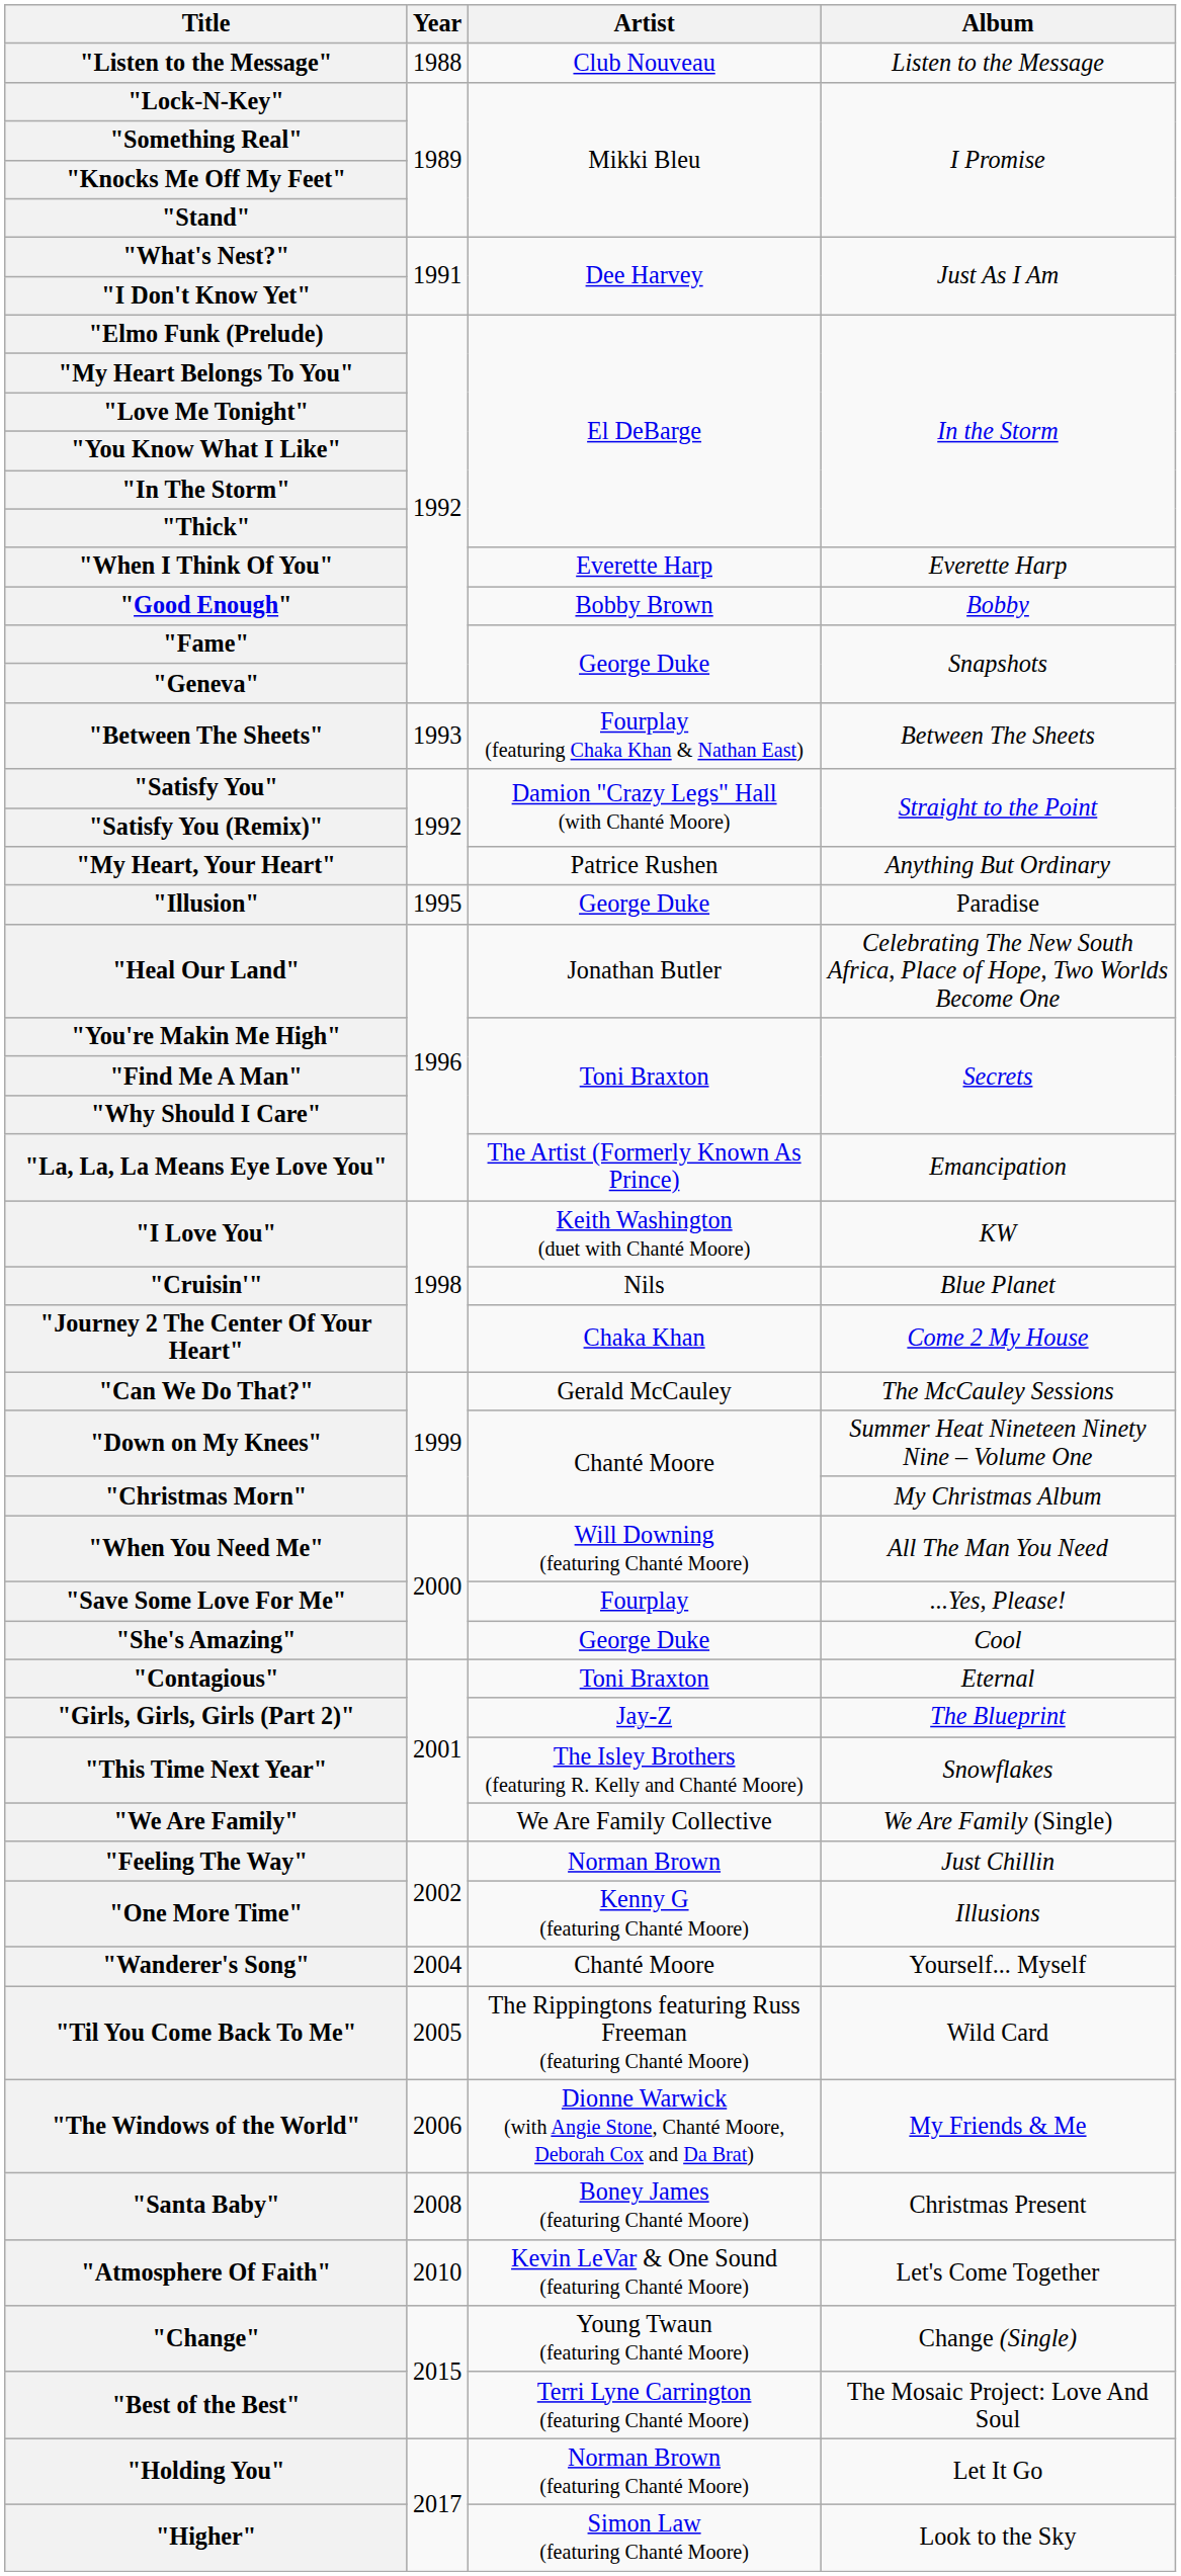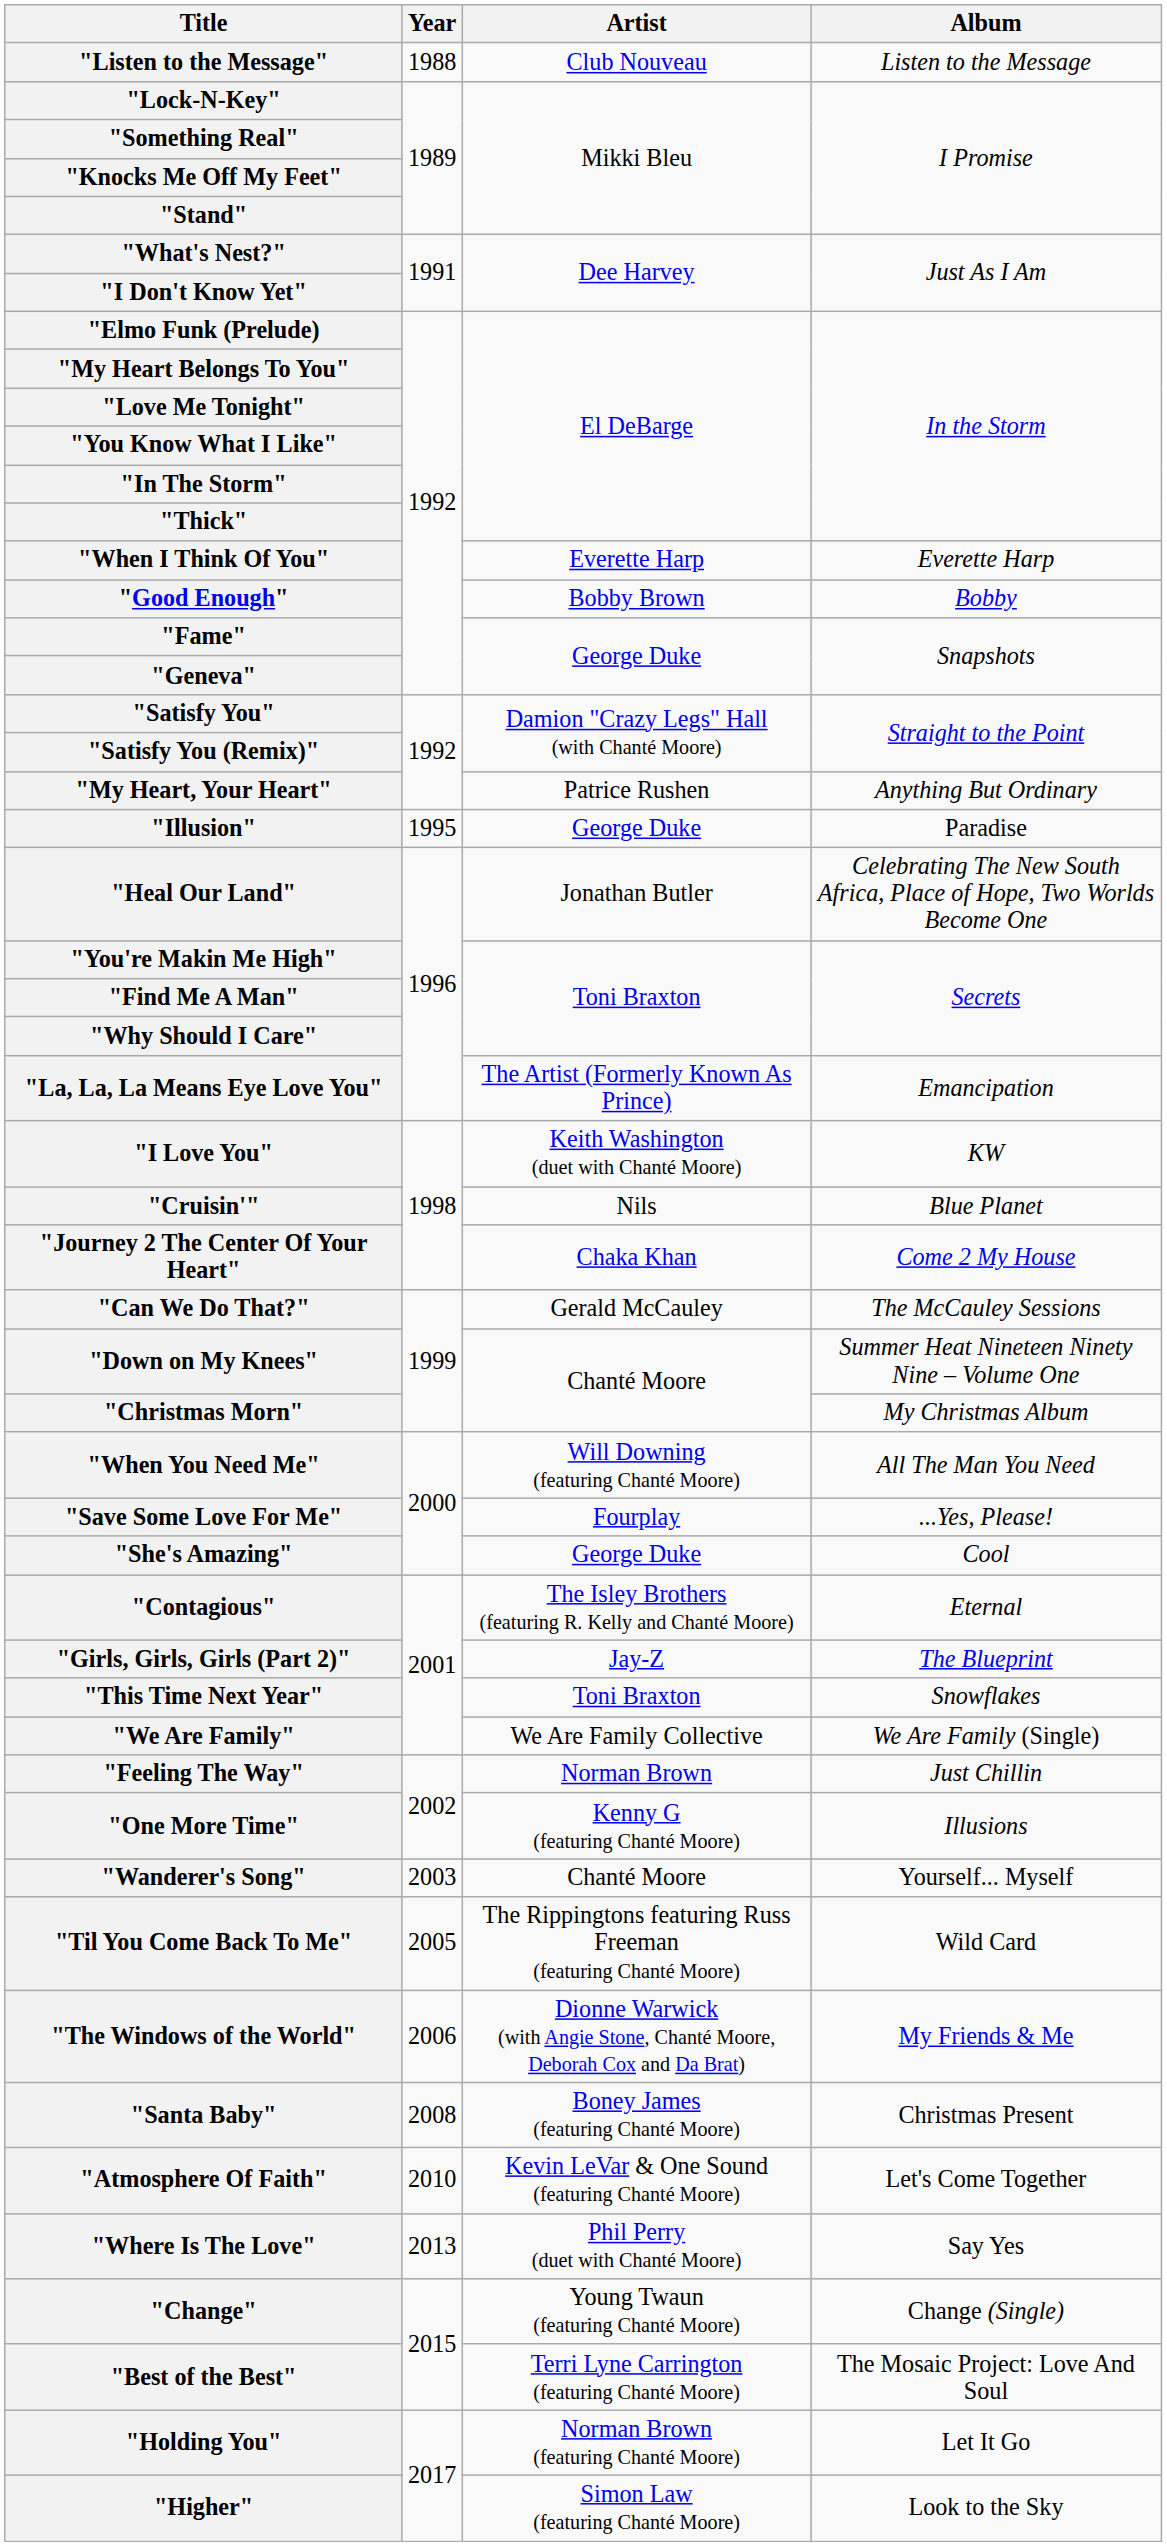 <table class="wikitable plainrowheaders" style="text-align: center;" border="1">
 <tr>
 <th scope="col" style="width:16em;">Title</th>
 <th scope="col" style="width:1em;">Year</th>
 <th scope="col" style="width:14em;">Artist</th>
 <th scope="col" style="width:14em;">Album</th>
 </tr>
 <tr>
 <th scope="row">"Listen to the Message"</th>
 <td>1988</td>
 <td><a href='#'>Club Nouveau</a></td>
 <td><em>Listen to the Message</em></td>
 </tr>
 <tr>
 <th scope="row">"Lock-N-Key"</th>
 <td rowspan="4">1989</td>
 <td rowspan="4">Mikki Bleu</td>
 <td rowspan="4"><em>I Promise</em></td>
 </tr>
 <tr>
 <th scope="row">"Something Real"</th>
 </tr>
 <tr>
 <th scope="row">"Knocks Me Off My Feet"</th>
 </tr>
 <tr>
 <th scope="row">"Stand"</th>
 </tr>
 <tr>
 <th scope="row">"What's Nest?"</th>
 <td rowspan="2">1991</td>
 <td rowspan="2"><a href='#'>Dee Harvey</a></td>
 <td rowspan="2"><em>Just As I Am</em></td>
 </tr>
 <tr>
 <th scope="row">"I Don't Know Yet"</th>
 </tr>
 <tr>
 <th scope="row">"Elmo Funk (Prelude)</th>
 <td rowspan="10">1992</td>
 <td rowspan="6"><a href='#'>El DeBarge</a></td>
 <td rowspan="6"><em><a href='#'>In the Storm</a></em></td>
 </tr>
 <tr>
 <th scope="row">"My Heart Belongs To You"</th>
 </tr>
 <tr>
 <th scope="row">"Love Me Tonight"</th>
 </tr>
 <tr>
 <th scope="row">"You Know What I Like"</th>
 </tr>
 <tr>
 <th scope="row">"In The Storm"</th>
 </tr>
 <tr>
 <th scope="row">"Thick"</th>
 </tr>
 <tr>
 <th scope="row">"When I Think Of You"</th>
 <td><a href='#'>Everette Harp</a></td>
 <td><em>Everette Harp</em></td>
 </tr>
 <tr>
 <th scope="row">"<a href='#'>Good Enough</a>"</th>
 <td><a href='#'>Bobby Brown</a></td>
 <td><em><a href='#'>Bobby</a></em></td>
 </tr>
 <tr>
 <th scope="row">"Fame"</th>
 <td rowspan="2"><a href='#'>George Duke</a></td>
 <td rowspan="2"><em>Snapshots</em></td>
 </tr>
 <tr>
 <th scope="row">"Geneva"</th>
-</tr>
-<tr>
-<th scope="row">"Between The Sheets"</th>
-<td>1993</td>
-<td><a href='#'>Fourplay</a><br><small>(featuring <a href='#'>Chaka Khan</a> & <a href='#'>Nathan East</a>)</small></td>
-<td><em>Between The Sheets</em></td>
 </tr>
 <tr>
 <th scope="row">"Satisfy You"</th>
 <td rowspan="3">1992</td>
 <td rowspan="2"><a href='#'>Damion "Crazy Legs" Hall</a><br><small>(with Chanté Moore)</small></td>
 <td rowspan="2"><em><a href='#'>Straight to the Point</a></em></td>
 </tr>
 <tr>
 <th scope="row">"Satisfy You (Remix)"</th>
 </tr>
 <tr>
 <th scope="row">"My Heart, Your Heart"</th>
 <td>Patrice Rushen</td>
 <td><em>Anything But Ordinary</em></td>
 </tr>
 <tr>
 <th scope="row">"Illusion"</th>
 <td>1995</td>
 <td><a href='#'>George Duke</a></td>
 <td></em>Paradise<em></td>
 </tr>
 <tr>
 <th scope="row">"Heal Our Land"</th>
 <td rowspan="5">1996</td>
 <td>Jonathan Butler</td>
 <td><em>Celebrating The New South Africa, Place of Hope, Two Worlds Become One</em></td>
 </tr>
 <tr>
 <th scope="row">"You're Makin Me High"</th>
 <td rowspan="3"><a href='#'>Toni Braxton</a></td>
 <td rowspan="3"><em><a href='#'>Secrets</a></em></td>
 </tr>
 <tr>
 <th scope="row">"Find Me A Man"</th>
 </tr>
 <tr>
 <th scope="row">"Why Should I Care"</th>
 </tr>
 <tr>
 <th scope="row">"La, La, La Means Eye Love You"</th>
 <td><a href='#'>The Artist (Formerly Known As Prince)</a></td>
 <td><em>Emancipation</em></td>
 </tr>
 <tr>
 <th scope="row">"I Love You"</th>
 <td rowspan="3">1998</td>
 <td><a href='#'>Keith Washington</a><br><small>(duet with Chanté Moore)</small></td>
 <td><em>KW</em></td>
 </tr>
 <tr>
 <th scope="row">"Cruisin'"</th>
 <td>Nils</td>
 <td><em>Blue Planet</em></td>
 </tr>
 <tr>
 <th scope="row">"Journey 2 The Center Of Your Heart"</th>
 <td><a href='#'>Chaka Khan</a></td>
 <td><em><a href='#'>Come 2 My House</a></em></td>
 </tr>
 <tr>
 <th scope="row">"Can We Do That?"</th>
 <td rowspan="3">1999</td>
 <td>Gerald McCauley</td>
 <td><em>The McCauley Sessions</em></td>
 </tr>
 <tr>
 <th scope="row">"Down on My Knees"</th>
 <td rowspan="2">Chanté Moore</td>
 <td><em>Summer Heat Nineteen Ninety Nine – Volume One</em></td>
 </tr>
 <tr>
 <th scope="row">"Christmas Morn"</th>
 <td><em>My Christmas Album</em></td>
 </tr>
 <tr>
 <th scope="row">"When You Need Me"</th>
 <td rowspan="3">2000</td>
 <td><a href='#'>Will Downing</a><br><small>(featuring Chanté Moore)</small></td>
 <td><em>All The Man You Need</em></td>
 </tr>
 <tr>
 <th scope="row">"Save Some Love For Me"</th>
 <td><a href='#'>Fourplay</a></td>
 <td><em>...Yes, Please!</em></td>
 </tr>
 <tr>
 <th scope="row">"She's Amazing"</th>
 <td><a href='#'>George Duke</a></td>
 <td><em>Cool</em></td>
 </tr>
 <tr>
 <th scope="row">"Contagious"</th>
 <td rowspan="4">2001</td>
-<td><a href='#'>Toni Braxton</a></td>
+<td><a href='#'>The Isley Brothers</a><br><small>(featuring R. Kelly and Chanté Moore)</small></td>
 <td><em>Eternal</em></td>
 </tr>
 <tr>
 <th scope="row">"Girls, Girls, Girls (Part 2)"</th>
 <td><a href='#'>Jay-Z</a></td>
 <td><em><a href='#'>The Blueprint</a></em></td>
 </tr>
 <tr>
 <th scope="row">"This Time Next Year"</th>
-<td><a href='#'>The Isley Brothers</a><br><small>(featuring R. Kelly and Chanté Moore)</small></td>
+<td><a href='#'>Toni Braxton</a></td>
 <td><em>Snowflakes</em></td>
 </tr>
 <tr>
 <th scope="row">"We Are Family"</th>
 <td>We Are Family Collective</td>
 <td><em>We Are Family</em> (Single)</td>
 </tr>
 <tr>
 <th scope="row">"Feeling The Way"</th>
 <td rowspan="2">2002</td>
 <td><a href='#'>Norman Brown</a></td>
 <td><em>Just Chillin<strong></td>
 </tr>
 <tr>
 <th scope="row">"One More Time"</th>
 <td><a href='#'>Kenny G</a><br><small>(featuring Chanté Moore)</small></td>
 <td><em>Illusions</em></td>
 </tr>
 <tr>
 <th scope="row">"Wanderer's Song"</th>
-<td>2004</td>
+<td>2003</td>
 <td>Chanté Moore</td>
 <td></em>Yourself... Myself<em></td>
 </tr>
 <tr>
 <th scope="row">"Til You Come Back To Me"</th>
 <td>2005</td>
 <td>The Rippingtons featuring Russ Freeman<br><small>(featuring Chanté Moore)</small></td>
 <td></em>Wild Card<em></td>
 </tr>
 <tr>
 <th scope="row">"The Windows of the World"</th>
 <td>2006</td>
 <td><a href='#'>Dionne Warwick</a><br><small>(with <a href='#'>Angie Stone</a>, Chanté Moore, <a href='#'>Deborah Cox</a> and <a href='#'>Da Brat</a>)</small></td>
 <td></em><a href='#'>My Friends & Me</a><em></td>
 </tr>
 <tr>
 <th scope="row">"Santa Baby"</th>
 <td>2008</td>
 <td><a href='#'>Boney James</a><br><small>(featuring Chanté Moore)</small></td>
 <td></em>Christmas Present<em></td>
 </tr>
 <tr>
 <th scope="row">"Atmosphere Of Faith"</th>
 <td>2010</td>
 <td><a href='#'>Kevin LeVar</a> & One Sound<br><small>(featuring Chanté Moore)</small></td>
 <td></em>Let's Come Together<em></td>
 </tr>
 <tr>
+<th scope="row">"Where Is The Love"</th>
+<td>2013</td>
+<td><a href='#'>Phil Perry</a><br><small>(duet with Chanté Moore)</small></td>
+<td></em>Say Yes<em></td>
+</tr>
+<tr>
 <th scope="row">"Change"</th>
 <td rowspan="2">2015</td>
 <td>Young Twaun<br><small>(featuring Chanté Moore)</small></td>
 <td></em>Change<em> (Single)</td>
 </tr>
 <tr>
 <th scope="row">"Best of the Best"</th>
 <td><a href='#'>Terri Lyne Carrington</a><br><small>(featuring Chanté Moore)</small></td>
 <td></em>The Mosaic Project: Love And Soul<em></td>
 </tr>
 <tr>
 <th scope="row">"Holding You"</th>
 <td rowspan="2">2017</td>
 <td><a href='#'>Norman Brown</a><br><small>(featuring Chanté Moore)</small></td>
 <td></em>Let It Go<em></td>
 </tr>
 <tr>
 <th scope="row">"Higher"</th>
 <td><a href='#'>Simon Law</a><br><small>(featuring Chanté Moore)</small></td>
 <td></em>Look to the Sky<em></td>
 </tr>
 </table>
